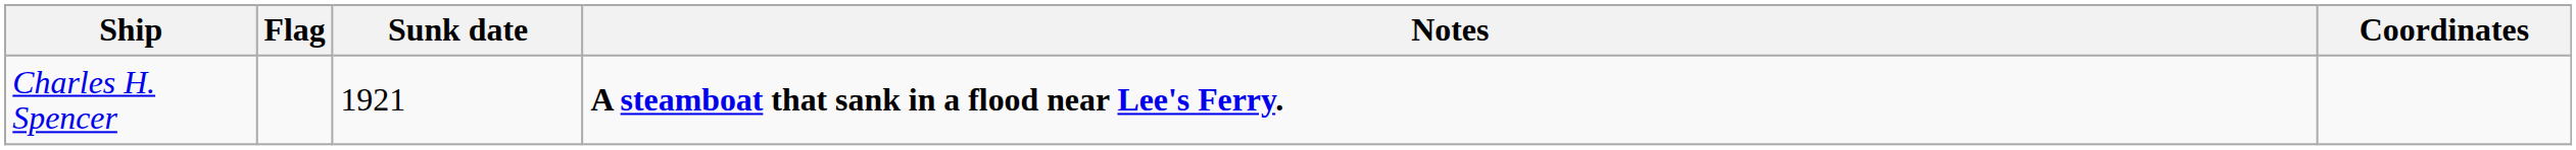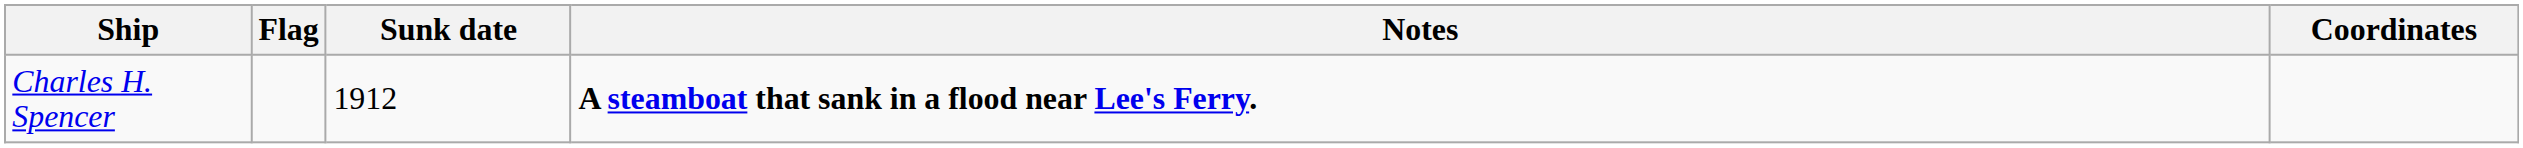 <table class=wikitable | style = "width:100%">
 <tr>
 <th style="width:10%">Ship</th>
 <th>Flag</th>
 <th style="width:10%">Sunk date</th>
 <th style="width:70%">Notes</th>
 <th style="width:10%">Coordinates</th>
 </tr>
 <tr>
 <td><a href='#'><em>Charles H. Spencer</em></a></td>
 <td></td>
-<td>1921</td>
+<td>1912</td>
 <td><strong>A <a href='#'>steamboat</a> that sank in a flood near <a href='#'>Lee's Ferry</a>.</strong></td>
 <td></td>
 </tr>
 </table>
